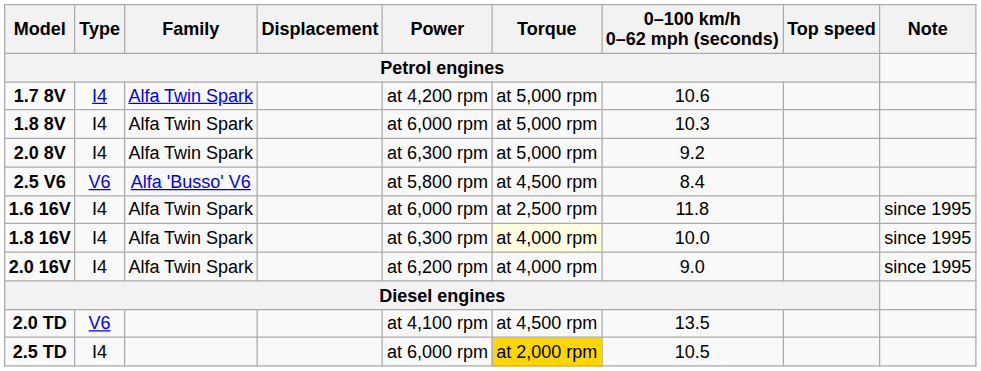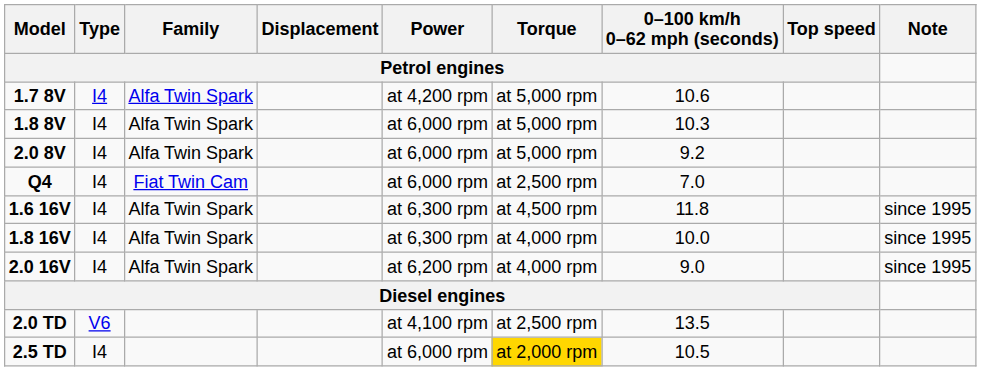 <table class="wikitable" style="text-align:center; font-size:90%;">
 <tr>
 <th>Model</th>
 <th>Type</th>
 <th>Family</th>
 <th>Displacement</th>
 <th>Power</th>
 <th>Torque</th>
 <th>0–100 km/h<br>0–62 mph (seconds)</th>
 <th>Top speed</th>
 <th>Note</th>
 </tr>
 <tr>
 <th colspan="8">Petrol engines</th>
 </tr>
 <tr>
 <td><strong>1.7 8V</strong></td>
 <td><a href='#'>I4</a></td>
 <td><a href='#'>Alfa Twin Spark</a></td>
 <td></td>
 <td> at 4,200 rpm</td>
 <td> at 5,000 rpm</td>
 <td>10.6</td>
 <td></td>
 <td></td>
 </tr>
 <tr>
 <td><strong>1.8 8V</strong></td>
 <td>I4</td>
 <td>Alfa Twin Spark</td>
 <td></td>
 <td> at 6,000 rpm</td>
 <td> at 5,000 rpm</td>
 <td>10.3</td>
 <td></td>
 <td></td>
 </tr>
 <tr>
 <td><strong>2.0 8V</strong></td>
 <td>I4</td>
 <td>Alfa Twin Spark</td>
 <td></td>
-<td> at 6,300 rpm</td>
+<td> at 6,000 rpm</td>
 <td> at 5,000 rpm</td>
 <td>9.2</td>
 <td></td>
 <td></td>
 </tr>
 <tr>
-<td><strong>2.5 V6</strong></td>
-<td><a href='#'>V6</a></td>
-<td><a href='#'>Alfa 'Busso' V6</a></td>
+<td><strong>Q4</strong></td>
+<td>I4</td>
+<td><a href='#'>Fiat Twin Cam</a></td>
 <td></td>
-<td> at 5,800 rpm</td>
-<td> at 4,500 rpm</td>
-<td>8.4</td>
+<td> at 6,000 rpm</td>
+<td> at 2,500 rpm</td>
+<td>7.0</td>
 <td></td>
 <td></td>
 </tr>
 <tr>
 <td><strong>1.6 16V</strong></td>
 <td>I4</td>
 <td>Alfa Twin Spark</td>
 <td></td>
-<td> at 6,000 rpm</td>
-<td> at 2,500 rpm</td>
+<td> at 6,300 rpm</td>
+<td> at 4,500 rpm</td>
 <td>11.8</td>
 <td></td>
 <td>since 1995</td>
 </tr>
 <tr>
 <td><strong>1.8 16V</strong></td>
 <td>I4</td>
 <td>Alfa Twin Spark</td>
 <td></td>
 <td> at 6,300 rpm</td>
-<td style="background: lightyellow;"> at 4,000 rpm</td>
+<td> at 4,000 rpm</td>
 <td>10.0</td>
 <td></td>
 <td>since 1995</td>
 </tr>
 <tr>
 <td><strong>2.0 16V</strong></td>
 <td>I4</td>
 <td>Alfa Twin Spark</td>
 <td></td>
 <td> at 6,200 rpm</td>
 <td> at 4,000 rpm</td>
 <td>9.0</td>
 <td></td>
 <td>since 1995</td>
 </tr>
 <tr>
 <th colspan="8">Diesel engines</th>
 </tr>
 <tr>
 <td><strong>2.0 TD</strong></td>
 <td><a href='#'>V6</a></td>
 <td></td>
 <td></td>
 <td> at 4,100 rpm</td>
-<td> at 4,500 rpm</td>
+<td> at 2,500 rpm</td>
 <td>13.5</td>
 <td></td>
 <td></td>
 </tr>
 <tr>
 <td><strong>2.5 TD</strong></td>
 <td>I4</td>
 <td></td>
 <td></td>
 <td> at 6,000 rpm</td>
 <td style="background: gold;"> at 2,000 rpm</td>
 <td>10.5</td>
 <td></td>
 <td></td>
 </tr>
 </table>
